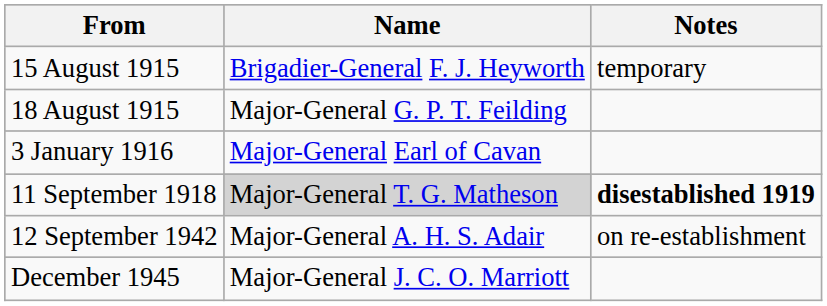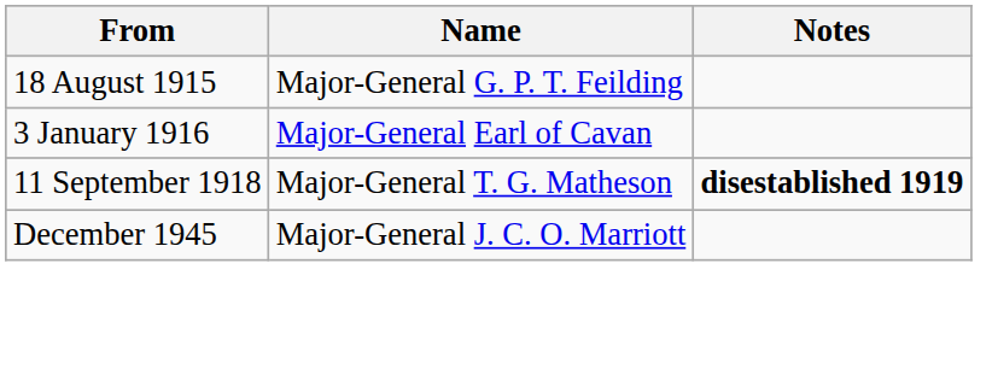 <table class="wikitable">
 <tr>
 <th>From</th>
 <th>Name</th>
 <th>Notes</th>
-</tr>
-<tr>
-<td>15 August 1915</td>
-<td><a href='#'>Brigadier-General</a> <a href='#'>F. J. Heyworth</a></td>
-<td>temporary</td>
 </tr>
 <tr>
 <td>18 August 1915</td>
 <td>Major-General <a href='#'>G. P. T. Feilding</a></td>
 <td></td>
 </tr>
 <tr>
 <td>3 January 1916</td>
 <td><a href='#'>Major-General</a> <a href='#'>Earl of Cavan</a></td>
 <td></td>
 </tr>
 <tr>
 <td>11 September 1918</td>
-<td style="background: lightgrey;">Major-General <a href='#'>T. G. Matheson</a></td>
+<td>Major-General <a href='#'>T. G. Matheson</a></td>
 <td><strong>disestablished 1919</strong></td>
-</tr>
-<tr>
-<td>12 September 1942</td>
-<td>Major-General <a href='#'>A. H. S. Adair</a></td>
-<td>on re-establishment<em></em></td>
 </tr>
 <tr>
 <td>December 1945</td>
 <td>Major-General <a href='#'>J. C. O. Marriott</a></td>
 <td></td>
 </tr>
 </table>
